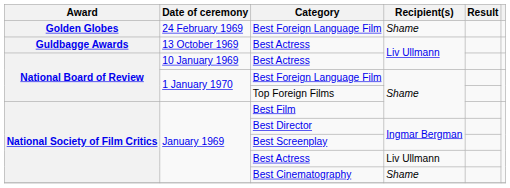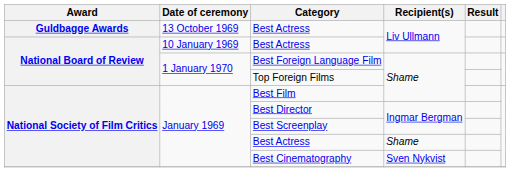 <table class="wikitable plainrowheaders sortable">
 <tr>
 <th scope="col">Award</th>
 <th scope="col">Date of ceremony</th>
 <th scope="col">Category</th>
 <th scope="col">Recipient(s)</th>
 <th scope="col">Result</th>
 <th scope="col" class="unsortable"></th>
-</tr>
-<tr>
-<th scope="row"><a href='#'>Golden Globes</a></th>
-<td rowspan="1"><a href='#'>24 February 1969</a></td>
-<td><a href='#'>Best Foreign Language Film</a></td>
-<td><em>Shame</em></td>
-<td></td>
-<td rowspan="1"></td>
 </tr>
 <tr>
 <th scope="row"><a href='#'>Guldbagge Awards</a></th>
 <td rowspan="1"><a href='#'>13 October 1969</a></td>
 <td><a href='#'>Best Actress</a></td>
 <td rowspan="2"><a href='#'>Liv Ullmann</a></td>
 <td></td>
 <td rowspan="1"></td>
 </tr>
 <tr>
 <th scope="row" rowspan=3><a href='#'>National Board of Review</a></th>
 <td rowspan="1"><a href='#'>10 January 1969</a></td>
 <td><a href='#'>Best Actress</a></td>
 <td></td>
 <td rowspan="1"></td>
 </tr>
 <tr>
 <td rowspan="2"><a href='#'>1 January 1970</a></td>
 <td><a href='#'>Best Foreign Language Film</a></td>
 <td rowspan="3"><em>Shame</em></td>
 <td></td>
 <td rowspan="2"></td>
 </tr>
 <tr>
 <td>Top Foreign Films</td>
 <td></td>
 </tr>
 <tr>
 <th scope="row" rowspan=5><a href='#'>National Society of Film Critics</a></th>
 <td rowspan="5"><a href='#'>January 1969</a></td>
 <td><a href='#'>Best Film</a></td>
 <td></td>
 <td rowspan="5"></td>
 </tr>
 <tr>
 <td><a href='#'>Best Director</a></td>
 <td rowspan="2"><a href='#'>Ingmar Bergman</a></td>
 <td></td>
 </tr>
 <tr>
 <td><a href='#'>Best Screenplay</a></td>
 <td></td>
 </tr>
 <tr>
 <td><a href='#'>Best Actress</a></td>
-<td>Liv Ullmann</td>
+<td><em>Shame</em></td>
 <td></td>
 </tr>
 <tr>
 <td><a href='#'>Best Cinematography</a></td>
-<td><em>Shame</em></td>
+<td><a href='#'>Sven Nykvist</a></td>
 <td></td>
 </tr>
 <tr>
 </tr>
 </table>
